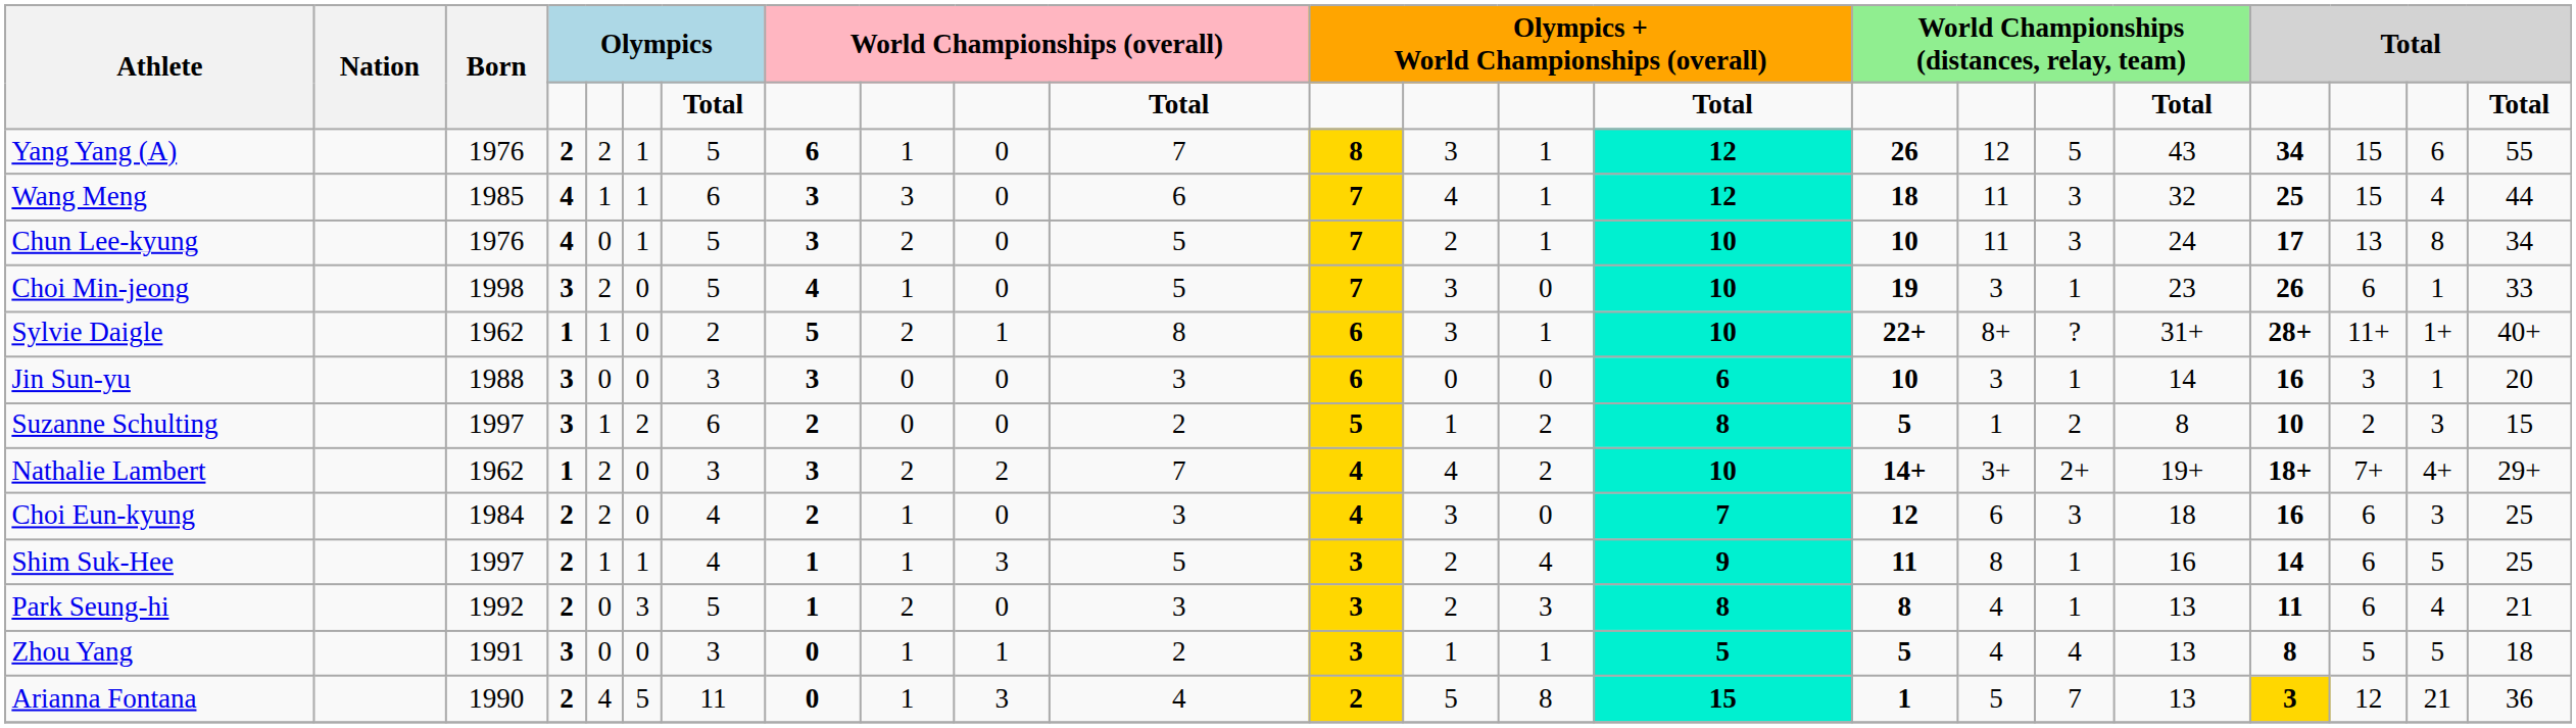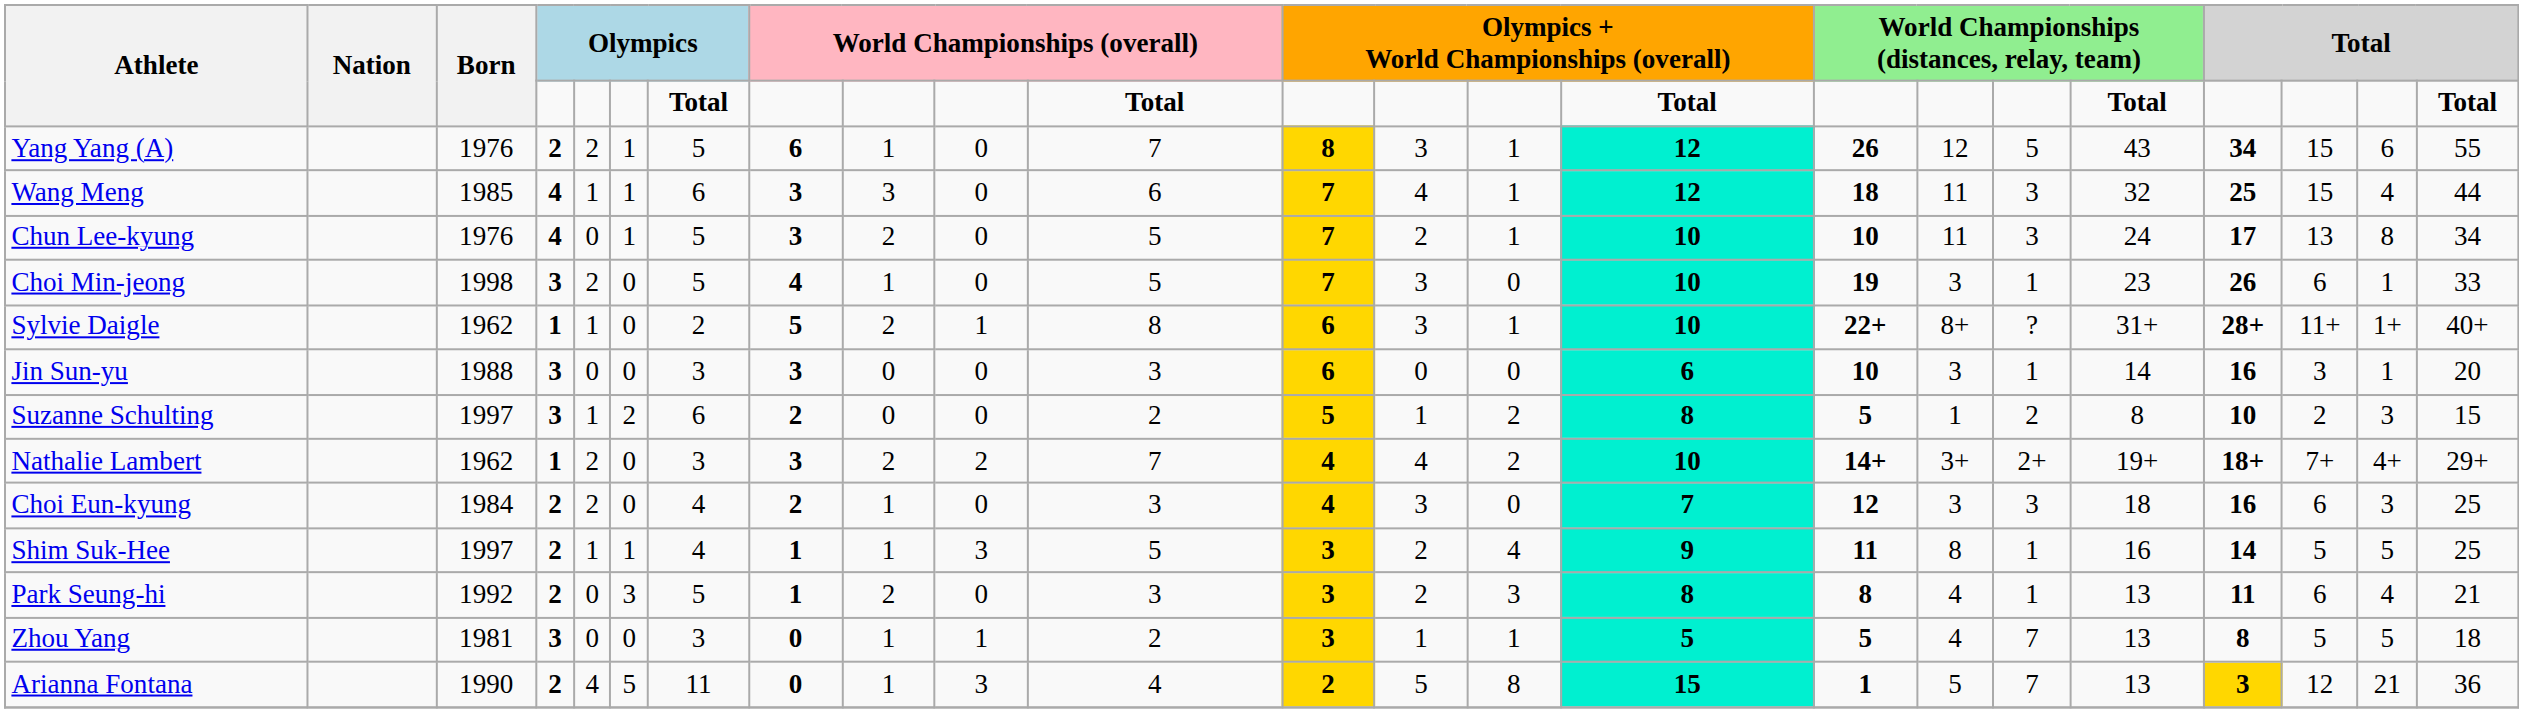 <table class="wikitable" width=100% style="font-size:85%; text-align:center;">
 <tr text-align="center" bgcolor="#efefef">
 <th rowspan=2>Athlete</th>
 <th rowspan=2>Nation</th>
 <th rowspan=2>Born</th>
 <th colspan=4; style="background-color:lightblue">Olympics</th>
 <th colspan=4; style="background-color:lightpink">World Championships (overall)</th>
 <th colspan=4; style="background-color:orange">Olympics + <br>World Championships (overall)</th>
 <th colspan=4; style="background-color:lightgreen">World Championships<br>(distances, relay, team)</th>
 <th colspan=4; style="background-color:lightgrey">Total</th>
 </tr>
 <tr>
 <td><strong></strong></td>
 <td></td>
 <td></td>
 <td><strong>Total</strong></td>
 <td><strong></strong></td>
 <td></td>
 <td></td>
 <td><strong>Total</strong></td>
 <td><strong></strong></td>
 <td></td>
 <td></td>
 <td><strong>Total</strong></td>
 <td><strong></strong></td>
 <td></td>
 <td></td>
 <td><strong>Total</strong></td>
 <td><strong></strong></td>
 <td></td>
 <td></td>
 <td><strong>Total</strong></td>
 </tr>
 <tr>
 <td align=left><a href='#'>Yang Yang (A)</a></td>
 <td align=left></td>
 <td>1976</td>
 <td><strong>2</strong></td>
 <td>2</td>
 <td>1</td>
 <td>5</td>
 <td><strong>6</strong></td>
 <td>1</td>
 <td>0</td>
 <td>7</td>
 <td style="background-color:#FFD700"><strong>8</strong></td>
 <td>3</td>
 <td>1</td>
 <td style="background-color:#00f0D0"><strong>12</strong></td>
 <td><strong>26</strong></td>
 <td>12</td>
 <td>5</td>
 <td>43</td>
 <td><strong>34</strong></td>
 <td>15</td>
 <td>6</td>
 <td>55</td>
 </tr>
 <tr>
 <td align=left><a href='#'>Wang Meng</a></td>
 <td align=left></td>
 <td>1985</td>
 <td><strong>4</strong></td>
 <td>1</td>
 <td>1</td>
 <td>6</td>
 <td><strong>3</strong></td>
 <td>3</td>
 <td>0</td>
 <td>6</td>
 <td style="background-color:#FFD700"><strong>7</strong></td>
 <td>4</td>
 <td>1</td>
 <td style="background-color:#00f0D0"><strong>12</strong></td>
 <td><strong>18</strong></td>
 <td>11</td>
 <td>3</td>
 <td>32</td>
 <td><strong>25</strong></td>
 <td>15</td>
 <td>4</td>
 <td>44</td>
 </tr>
 <tr>
 <td align=left><a href='#'>Chun Lee-kyung</a></td>
 <td align=left></td>
 <td>1976</td>
 <td><strong>4</strong></td>
 <td>0</td>
 <td>1</td>
 <td>5</td>
 <td><strong>3</strong></td>
 <td>2</td>
 <td>0</td>
 <td>5</td>
 <td style="background-color:#FFD700"><strong>7</strong></td>
 <td>2</td>
 <td>1</td>
 <td style="background-color:#00f0D0"><strong>10</strong></td>
 <td><strong>10</strong></td>
 <td>11</td>
 <td>3</td>
 <td>24</td>
 <td><strong>17</strong></td>
 <td>13</td>
 <td>8</td>
 <td>34</td>
 </tr>
 <tr>
 <td align="left"><a href='#'>Choi Min-jeong</a></td>
 <td align="left"></td>
 <td>1998</td>
 <td><strong>3</strong></td>
 <td>2</td>
 <td>0</td>
 <td>5</td>
 <td><strong>4</strong></td>
 <td>1</td>
 <td>0</td>
 <td>5</td>
 <td style="background-color:#FFD700"><strong>7</strong></td>
 <td>3</td>
 <td>0</td>
 <td style="background-color:#00f0D0"><strong>10</strong></td>
 <td><strong>19</strong></td>
 <td>3</td>
 <td>1</td>
 <td>23</td>
 <td><strong>26</strong></td>
 <td>6</td>
 <td>1</td>
 <td>33</td>
 </tr>
 <tr>
 <td align=left><a href='#'>Sylvie Daigle</a></td>
 <td align=left></td>
 <td>1962</td>
 <td><strong>1</strong></td>
 <td>1</td>
 <td>0</td>
 <td>2</td>
 <td><strong>5</strong></td>
 <td>2</td>
 <td>1</td>
 <td>8</td>
 <td style="background-color:#FFD700"><strong>6</strong></td>
 <td>3</td>
 <td>1</td>
 <td style="background-color:#00f0D0"><strong>10</strong></td>
 <td><strong>22+</strong></td>
 <td>8+</td>
 <td>?</td>
 <td>31+</td>
 <td><strong>28+</strong></td>
 <td>11+</td>
 <td>1+</td>
 <td>40+</td>
 </tr>
 <tr>
 <td align=left><a href='#'>Jin Sun-yu</a></td>
 <td align=left></td>
 <td>1988</td>
 <td><strong>3</strong></td>
 <td>0</td>
 <td>0</td>
 <td>3</td>
 <td><strong>3</strong></td>
 <td>0</td>
 <td>0</td>
 <td>3</td>
 <td style="background-color:#FFD700"><strong>6</strong></td>
 <td>0</td>
 <td>0</td>
 <td style="background-color:#00f0D0"><strong>6</strong></td>
 <td><strong>10</strong></td>
 <td>3</td>
 <td>1</td>
 <td>14</td>
 <td><strong>16</strong></td>
 <td>3</td>
 <td>1</td>
 <td>20</td>
 </tr>
 <tr>
 <td align=left><a href='#'>Suzanne Schulting</a></td>
 <td align=left></td>
 <td>1997</td>
 <td><strong>3</strong></td>
 <td>1</td>
 <td>2</td>
 <td>6</td>
 <td><strong>2</strong></td>
 <td>0</td>
 <td>0</td>
 <td>2</td>
 <td style="background-color:#FFD700"><strong>5</strong></td>
 <td>1</td>
 <td>2</td>
 <td style="background-color:#00f0D0"><strong>8</strong></td>
 <td><strong>5</strong></td>
 <td>1</td>
 <td>2</td>
 <td>8</td>
 <td><strong>10</strong></td>
 <td>2</td>
 <td>3</td>
 <td>15</td>
 </tr>
 <tr>
 <td align=left><a href='#'>Nathalie Lambert</a></td>
 <td align=left></td>
 <td>1962</td>
 <td><strong>1</strong></td>
 <td>2</td>
 <td>0</td>
 <td>3</td>
 <td><strong>3</strong></td>
 <td>2</td>
 <td>2</td>
 <td>7</td>
 <td style="background-color:#FFD700"><strong>4</strong></td>
 <td>4</td>
 <td>2</td>
 <td style="background-color:#00f0D0"><strong>10</strong></td>
 <td><strong>14+</strong></td>
 <td>3+</td>
 <td>2+</td>
 <td>19+</td>
 <td><strong>18+</strong></td>
 <td>7+</td>
 <td>4+</td>
 <td>29+</td>
 </tr>
 <tr>
 <td align=left><a href='#'>Choi Eun-kyung</a></td>
 <td align=left></td>
 <td>1984</td>
 <td><strong>2</strong></td>
 <td>2</td>
 <td>0</td>
 <td>4</td>
 <td><strong>2</strong></td>
 <td>1</td>
 <td>0</td>
 <td>3</td>
 <td style="background-color:#FFD700"><strong>4</strong></td>
 <td>3</td>
 <td>0</td>
 <td style="background-color:#00f0D0"><strong>7</strong></td>
 <td><strong>12</strong></td>
-<td>6</td>
+<td>3</td>
 <td>3</td>
 <td>18</td>
 <td><strong>16</strong></td>
 <td>6</td>
 <td>3</td>
 <td>25</td>
 </tr>
 <tr>
 <td align="left"><a href='#'>Shim Suk-Hee</a></td>
 <td align="left"></td>
 <td>1997</td>
 <td><strong>2</strong></td>
 <td>1</td>
 <td>1</td>
 <td>4</td>
 <td><strong>1</strong></td>
 <td>1</td>
 <td>3</td>
 <td>5</td>
 <td style="background-color:#FFD700"><strong>3</strong></td>
 <td>2</td>
 <td>4</td>
 <td style="background-color:#00f0D0"><strong>9</strong></td>
 <td><strong>11</strong></td>
 <td>8</td>
 <td>1</td>
 <td>16</td>
 <td><strong>14</strong></td>
-<td>6</td>
+<td>5</td>
 <td>5</td>
 <td>25</td>
 </tr>
 <tr>
 <td align=left><a href='#'>Park Seung-hi</a></td>
 <td align=left></td>
 <td>1992</td>
 <td><strong>2</strong></td>
 <td>0</td>
 <td>3</td>
 <td>5</td>
 <td><strong>1</strong></td>
 <td>2</td>
 <td>0</td>
 <td>3</td>
 <td style="background-color:#FFD700"><strong>3</strong></td>
 <td>2</td>
 <td>3</td>
 <td style="background-color:#00f0D0"><strong>8</strong></td>
 <td><strong>8</strong></td>
 <td>4</td>
 <td>1</td>
 <td>13</td>
 <td><strong>11</strong></td>
 <td>6</td>
 <td>4</td>
 <td>21</td>
 </tr>
 <tr>
 <td align=left><a href='#'>Zhou Yang</a></td>
 <td align=left></td>
-<td>1991</td>
+<td>1981</td>
 <td><strong>3</strong></td>
 <td>0</td>
 <td>0</td>
 <td>3</td>
 <td><strong>0</strong></td>
 <td>1</td>
 <td>1</td>
 <td>2</td>
 <td style="background-color:#FFD700"><strong>3</strong></td>
 <td>1</td>
 <td>1</td>
 <td style="background-color:#00f0D0"><strong>5</strong></td>
 <td><strong>5</strong></td>
 <td>4</td>
-<td>4</td>
+<td>7</td>
 <td>13</td>
 <td><strong>8</strong></td>
 <td>5</td>
 <td>5</td>
 <td>18</td>
 </tr>
 <tr>
 <td align=left><a href='#'>Arianna Fontana</a></td>
 <td align=left></td>
 <td>1990</td>
 <td><strong>2</strong></td>
 <td>4</td>
 <td>5</td>
 <td>11</td>
 <td><strong>0</strong></td>
 <td>1</td>
 <td>3</td>
 <td>4</td>
 <td style="background-color:#FFD700"><strong>2</strong></td>
 <td>5</td>
 <td>8</td>
 <td style="background-color:#00f0D0"><strong>15</strong></td>
 <td><strong>1</strong></td>
 <td>5</td>
 <td>7</td>
 <td>13</td>
 <td style="background: gold;"><strong>3</strong></td>
 <td>12</td>
 <td>21</td>
 <td>36</td>
 </tr>
 <tr>
 </tr>
 </table>
